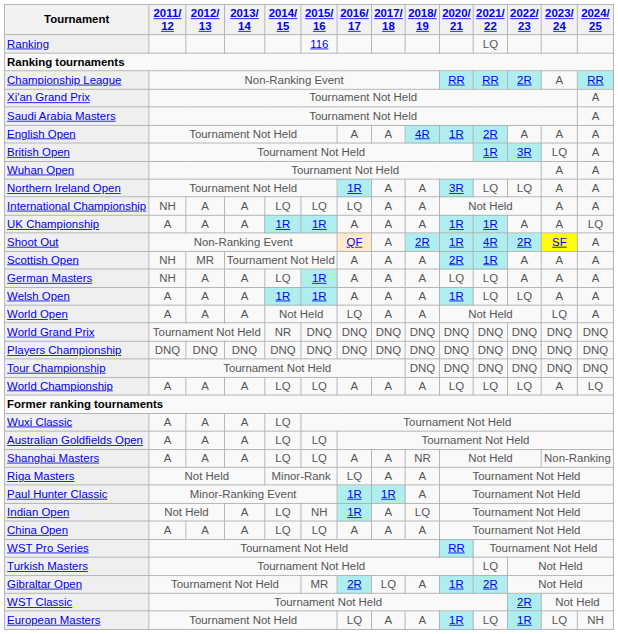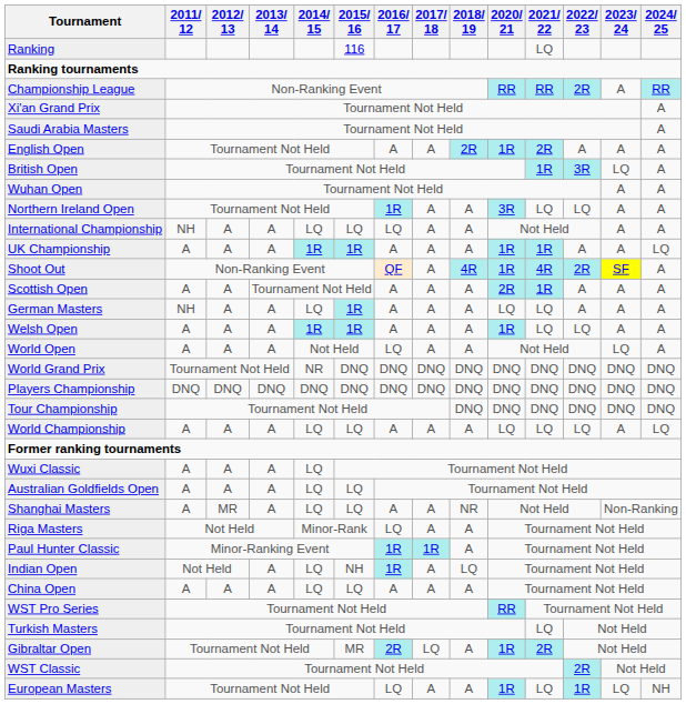 <table class="wikitable"  style="font-size:85%;">
 <tr>
 <th>Tournament</th>
 <th><a href='#'>2011/<br>12</a></th>
 <th><a href='#'>2012/<br>13</a></th>
 <th><a href='#'>2013/<br>14</a></th>
 <th><a href='#'>2014/<br>15</a></th>
 <th><a href='#'>2015/<br>16</a></th>
 <th><a href='#'>2016/<br>17</a></th>
 <th><a href='#'>2017/<br>18</a></th>
 <th><a href='#'>2018/<br>19</a></th>
 <th><a href='#'>2020/<br>21</a></th>
 <th><a href='#'>2021/<br>22</a></th>
 <th><a href='#'>2022/<br>23</a></th>
 <th><a href='#'>2023/<br>24</a></th>
 <th><a href='#'>2024/<br>25</a></th>
 </tr>
 <tr>
 <td style="background:#EFEFEF;"><a href='#'>Ranking</a></td>
 <td align="center"></td>
 <td align="center"></td>
 <td align="center"></td>
 <td align="center"></td>
 <td align="center"><a href='#'>116</a></td>
 <td align="center"></td>
 <td align="center"></td>
 <td align="center"></td>
 <td align="center"></td>
 <td align="center" style="color:#555555;">LQ</td>
 <td align="center"></td>
 <td align="center"></td>
 <td align="center"></td>
 </tr>
 <tr>
 <td colspan="21"><strong>Ranking tournaments</strong></td>
 </tr>
 <tr>
 <td style="background:#EFEFEF;"><a href='#'>Championship League</a></td>
 <td align="center" colspan="8" style="color:#555555;">Non-Ranking Event</td>
 <td align="center" style="background:#afeeee;"><a href='#'>RR</a></td>
 <td align="center" style="background:#afeeee;"><a href='#'>RR</a></td>
 <td align="center" style="background:#afeeee;"><a href='#'>2R</a></td>
 <td align="center" style="color:#555555;">A</td>
 <td align="center" style="background:#afeeee;"><a href='#'>RR</a></td>
 </tr>
 <tr>
 <td style="background:#EFEFEF;"><a href='#'>Xi'an Grand Prix</a></td>
 <td align="center" colspan="12" style="color:#555555;">Tournament Not Held</td>
 <td align="center" style="color:#555555;">A</td>
 </tr>
 <tr>
 <td style="background:#EFEFEF;"><a href='#'>Saudi Arabia Masters</a></td>
 <td align="center" colspan="12" style="color:#555555;">Tournament Not Held</td>
 <td align="center" style="color:#555555;">A</td>
 </tr>
 <tr>
 <td style="background:#EFEFEF;"><a href='#'>English Open</a></td>
 <td align="center" colspan="5" style="color:#555555;">Tournament Not Held</td>
 <td align="center" style="color:#555555;">A</td>
 <td align="center" style="color:#555555;">A</td>
-<td align="center" style="background:#afeeee;"><a href='#'>4R</a></td>
+<td align="center" style="background:#afeeee;"><a href='#'>2R</a></td>
 <td align="center" style="background:#afeeee;"><a href='#'>1R</a></td>
 <td align="center" style="background:#afeeee;"><a href='#'>2R</a></td>
 <td align="center" style="color:#555555;">A</td>
 <td align="center" style="color:#555555;">A</td>
 <td align="center" style="color:#555555;">A</td>
 </tr>
 <tr>
 <td style="background:#EFEFEF;"><a href='#'>British Open</a></td>
 <td align="center" colspan="9" style="color:#555555;">Tournament Not Held</td>
 <td align="center" style="background:#afeeee;"><a href='#'>1R</a></td>
 <td align="center" style="background:#afeeee;"><a href='#'>3R</a></td>
 <td align="center" style="color:#555555;">LQ</td>
 <td align="center" style="color:#555555;">A</td>
 </tr>
 <tr>
 <td style="background:#EFEFEF;"><a href='#'>Wuhan Open</a></td>
 <td align="center" colspan="11" style="color:#555555;">Tournament Not Held</td>
 <td align="center" style="color:#555555;">A</td>
 <td align="center" style="color:#555555;">A</td>
 </tr>
 <tr>
 <td style="background:#EFEFEF;"><a href='#'>Northern Ireland Open</a></td>
 <td align="center" colspan="5" style="color:#555555;">Tournament Not Held</td>
 <td align="center" style="background:#afeeee;"><a href='#'>1R</a></td>
 <td align="center" style="color:#555555;">A</td>
 <td align="center" style="color:#555555;">A</td>
 <td align="center" style="background:#afeeee;"><a href='#'>3R</a></td>
 <td align="center" style="color:#555555;">LQ</td>
 <td align="center" style="color:#555555;">LQ</td>
 <td align="center" style="color:#555555;">A</td>
 <td align="center" style="color:#555555;">A</td>
 </tr>
 <tr>
 <td style="background:#EFEFEF;"><a href='#'>International Championship</a></td>
 <td align="center" style="color:#555555;">NH</td>
 <td align="center" style="color:#555555;">A</td>
 <td align="center" style="color:#555555;">A</td>
 <td align="center" style="color:#555555;">LQ</td>
 <td align="center" style="color:#555555;">LQ</td>
 <td align="center" style="color:#555555;">LQ</td>
 <td align="center" style="color:#555555;">A</td>
 <td align="center" style="color:#555555;">A</td>
 <td align="center" colspan="3" style="color:#555555;">Not Held</td>
 <td align="center" style="color:#555555;">A</td>
 <td align="center" style="color:#555555;">A</td>
 </tr>
 <tr>
 <td style="background:#EFEFEF;"><a href='#'>UK Championship</a></td>
 <td align="center" style="color:#555555;">A</td>
 <td align="center" style="color:#555555;">A</td>
 <td align="center" style="color:#555555;">A</td>
 <td align="center" style="background:#afeeee;"><a href='#'>1R</a></td>
 <td align="center" style="background:#afeeee;"><a href='#'>1R</a></td>
 <td align="center" style="color:#555555;">A</td>
 <td align="center" style="color:#555555;">A</td>
 <td align="center" style="color:#555555;">A</td>
 <td align="center" style="background:#afeeee;"><a href='#'>1R</a></td>
 <td align="center" style="background:#afeeee;"><a href='#'>1R</a></td>
 <td align="center" style="color:#555555;">A</td>
 <td align="center" style="color:#555555;">A</td>
 <td align="center" style="color:#555555;">LQ</td>
 </tr>
 <tr>
 <td style="background:#EFEFEF;"><a href='#'>Shoot Out</a></td>
 <td align="center" colspan="5" style="color:#555555;">Non-Ranking Event</td>
 <td align="center" style="background:#ffebcd;"><a href='#'>QF</a></td>
 <td align="center" style="color:#555555;">A</td>
-<td align="center" style="background:#afeeee;"><a href='#'>2R</a></td>
+<td align="center" style="background:#afeeee;"><a href='#'>4R</a></td>
 <td align="center" style="background:#afeeee;"><a href='#'>1R</a></td>
 <td align="center" style="background:#afeeee;"><a href='#'>4R</a></td>
 <td align="center" style="background:#afeeee;"><a href='#'>2R</a></td>
 <td align="center" style="background:yellow;"><a href='#'>SF</a></td>
 <td align="center" style="color:#555555;">A</td>
 </tr>
 <tr>
 <td style="background:#EFEFEF;"><a href='#'>Scottish Open</a></td>
-<td align="center" style="color:#555555;">NH</td>
-<td align="center" style="color:#555555;">MR</td>
+<td align="center" style="color:#555555;">A</td>
+<td align="center" style="color:#555555;">A</td>
 <td align="center" colspan="3" style="color:#555555;">Tournament Not Held</td>
 <td align="center" style="color:#555555;">A</td>
 <td align="center" style="color:#555555;">A</td>
 <td align="center" style="color:#555555;">A</td>
 <td align="center" style="background:#afeeee;"><a href='#'>2R</a></td>
 <td align="center" style="background:#afeeee;"><a href='#'>1R</a></td>
 <td align="center" style="color:#555555;">A</td>
 <td align="center" style="color:#555555;">A</td>
 <td align="center" style="color:#555555;">A</td>
 </tr>
 <tr>
 <td style="background:#EFEFEF;"><a href='#'>German Masters</a></td>
 <td align="center" style="color:#555555;">NH</td>
 <td align="center" style="color:#555555;">A</td>
 <td align="center" style="color:#555555;">A</td>
 <td align="center" style="color:#555555;">LQ</td>
 <td align="center" style="background:#afeeee;"><a href='#'>1R</a></td>
 <td align="center" style="color:#555555;">A</td>
 <td align="center" style="color:#555555;">A</td>
 <td align="center" style="color:#555555;">A</td>
 <td align="center" style="color:#555555;">LQ</td>
 <td align="center" style="color:#555555;">LQ</td>
 <td align="center" style="color:#555555;">A</td>
 <td align="center" style="color:#555555;">A</td>
 <td align="center" style="color:#555555;">A</td>
 </tr>
 <tr>
 <td style="background:#EFEFEF;"><a href='#'>Welsh Open</a></td>
 <td align="center" style="color:#555555;">A</td>
 <td align="center" style="color:#555555;">A</td>
 <td align="center" style="color:#555555;">A</td>
 <td align="center" style="background:#afeeee;"><a href='#'>1R</a></td>
 <td align="center" style="background:#afeeee;"><a href='#'>1R</a></td>
 <td align="center" style="color:#555555;">A</td>
 <td align="center" style="color:#555555;">A</td>
 <td align="center" style="color:#555555;">A</td>
 <td align="center" style="background:#afeeee;"><a href='#'>1R</a></td>
 <td align="center" style="color:#555555;">LQ</td>
 <td align="center" style="color:#555555;">LQ</td>
 <td align="center" style="color:#555555;">A</td>
 <td align="center" style="color:#555555;">A</td>
 </tr>
 <tr>
 <td style="background:#EFEFEF;"><a href='#'>World Open</a></td>
 <td align="center" style="color:#555555;">A</td>
 <td align="center" style="color:#555555;">A</td>
 <td align="center" style="color:#555555;">A</td>
 <td align="center" colspan="2" style="color:#555555;">Not Held</td>
 <td align="center" style="color:#555555;">LQ</td>
 <td align="center" style="color:#555555;">A</td>
 <td align="center" style="color:#555555;">A</td>
 <td align="center" colspan="3" style="color:#555555;">Not Held</td>
 <td align="center" style="color:#555555;">LQ</td>
 <td align="center" style="color:#555555;">A</td>
 </tr>
 <tr>
 <td style="background:#EFEFEF;"><a href='#'>World Grand Prix</a></td>
 <td align="center" colspan="3" style="color:#555555;">Tournament Not Held</td>
 <td align="center" style="color:#555555;">NR</td>
 <td align="center" style="color:#555555;">DNQ</td>
 <td align="center" style="color:#555555;">DNQ</td>
 <td align="center" style="color:#555555;">DNQ</td>
 <td align="center" style="color:#555555;">DNQ</td>
 <td align="center" style="color:#555555;">DNQ</td>
 <td align="center" style="color:#555555;">DNQ</td>
 <td align="center" style="color:#555555;">DNQ</td>
 <td align="center" style="color:#555555;">DNQ</td>
 <td align="center" style="color:#555555;">DNQ</td>
 </tr>
 <tr>
 <td style="background:#EFEFEF;"><a href='#'>Players Championship</a></td>
 <td align="center" style="color:#555555;">DNQ</td>
 <td align="center" style="color:#555555;">DNQ</td>
 <td align="center" style="color:#555555;">DNQ</td>
 <td align="center" style="color:#555555;">DNQ</td>
 <td align="center" style="color:#555555;">DNQ</td>
 <td align="center" style="color:#555555;">DNQ</td>
 <td align="center" style="color:#555555;">DNQ</td>
 <td align="center" style="color:#555555;">DNQ</td>
 <td align="center" style="color:#555555;">DNQ</td>
 <td align="center" style="color:#555555;">DNQ</td>
 <td align="center" style="color:#555555;">DNQ</td>
 <td align="center" style="color:#555555;">DNQ</td>
 <td align="center" style="color:#555555;">DNQ</td>
 </tr>
 <tr>
 <td style="background:#EFEFEF;"><a href='#'>Tour Championship</a></td>
 <td align="center" colspan="7" style="color:#555555;">Tournament Not Held</td>
 <td align="center" style="color:#555555;">DNQ</td>
 <td align="center" style="color:#555555;">DNQ</td>
 <td align="center" style="color:#555555;">DNQ</td>
 <td align="center" style="color:#555555;">DNQ</td>
 <td align="center" style="color:#555555;">DNQ</td>
 <td align="center" style="color:#555555;">DNQ</td>
 </tr>
 <tr>
 <td style="background:#EFEFEF;"><a href='#'>World Championship</a></td>
 <td align="center" style="color:#555555;">A</td>
 <td align="center" style="color:#555555;">A</td>
 <td align="center" style="color:#555555;">A</td>
 <td align="center" style="color:#555555;">LQ</td>
 <td align="center" style="color:#555555;">LQ</td>
 <td align="center" style="color:#555555;">A</td>
 <td align="center" style="color:#555555;">A</td>
 <td align="center" style="color:#555555;">A</td>
 <td align="center" style="color:#555555;">LQ</td>
 <td align="center" style="color:#555555;">LQ</td>
 <td align="center" style="color:#555555;">LQ</td>
 <td align="center" style="color:#555555;">A</td>
 <td align="center" style="color:#555555;">LQ</td>
 </tr>
 <tr>
 <td colspan="20"><strong>Former ranking tournaments</strong></td>
 </tr>
 <tr>
 <td style="background:#EFEFEF;"><a href='#'>Wuxi Classic</a></td>
 <td align="center" style="color:#555555;">A</td>
 <td align="center" style="color:#555555;">A</td>
 <td align="center" style="color:#555555;">A</td>
 <td align="center" style="color:#555555;">LQ</td>
 <td align="center" colspan="20" style="color:#555555;">Tournament Not Held</td>
 </tr>
 <tr>
 <td style="background:#EFEFEF;"><a href='#'>Australian Goldfields Open</a></td>
 <td align="center" style="color:#555555;">A</td>
 <td align="center" style="color:#555555;">A</td>
 <td align="center" style="color:#555555;">A</td>
 <td align="center" style="color:#555555;">LQ</td>
 <td align="center" style="color:#555555;">LQ</td>
 <td align="center" colspan="20" style="color:#555555;">Tournament Not Held</td>
 </tr>
 <tr>
 <td style="background:#EFEFEF;"><a href='#'>Shanghai Masters</a></td>
 <td align="center" style="color:#555555;">A</td>
-<td align="center" style="color:#555555;">A</td>
+<td align="center" style="color:#555555;">MR</td>
 <td align="center" style="color:#555555;">A</td>
 <td align="center" style="color:#555555;">LQ</td>
 <td align="center" style="color:#555555;">LQ</td>
 <td align="center" style="color:#555555;">A</td>
 <td align="center" style="color:#555555;">A</td>
 <td align="center" style="color:#555555;">NR</td>
 <td align="center" colspan="3" style="color:#555555;">Not Held</td>
 <td align="center" colspan="2" style="color:#555555;">Non-Ranking</td>
 </tr>
 <tr>
 <td style="background:#EFEFEF;"><a href='#'>Riga Masters</a></td>
 <td align="center" colspan="3" style="color:#555555;">Not Held</td>
 <td align="center" colspan="2" style="color:#555555;">Minor-Rank</td>
 <td align="center" style="color:#555555;">LQ</td>
 <td align="center" style="color:#555555;">A</td>
 <td align="center" style="color:#555555;">A</td>
 <td align="center" colspan="20" style="color:#555555;">Tournament Not Held</td>
 </tr>
 <tr>
 <td style="background:#EFEFEF;"><a href='#'>Paul Hunter Classic</a></td>
 <td align="center" colspan="5" style="color:#555555;">Minor-Ranking Event</td>
 <td align="center" style="background:#afeeee;"><a href='#'>1R</a></td>
 <td align="center" style="background:#afeeee;"><a href='#'>1R</a></td>
 <td align="center" style="color:#555555;">A</td>
 <td align="center" colspan="20" style="color:#555555;">Tournament Not Held</td>
 </tr>
 <tr>
 <td style="background:#EFEFEF;"><a href='#'>Indian Open</a></td>
 <td align="center" colspan="2" style="color:#555555;">Not Held</td>
 <td align="center" style="color:#555555;">A</td>
 <td align="center" style="color:#555555;">LQ</td>
 <td align="center" style="color:#555555;">NH</td>
 <td align="center" style="background:#afeeee;"><a href='#'>1R</a></td>
 <td align="center" style="color:#555555;">A</td>
 <td align="center" style="color:#555555;">LQ</td>
 <td align="center" colspan="20" style="color:#555555;">Tournament Not Held</td>
 </tr>
 <tr>
 <td style="background:#EFEFEF;"><a href='#'>China Open</a></td>
 <td align="center" style="color:#555555;">A</td>
 <td align="center" style="color:#555555;">A</td>
 <td align="center" style="color:#555555;">A</td>
 <td align="center" style="color:#555555;">LQ</td>
 <td align="center" style="color:#555555;">LQ</td>
 <td align="center" style="color:#555555;">A</td>
 <td align="center" style="color:#555555;">A</td>
 <td align="center" style="color:#555555;">A</td>
 <td align="center" colspan="20" style="color:#555555;">Tournament Not Held</td>
 </tr>
 <tr>
 <td style="background:#EFEFEF;"><a href='#'>WST Pro Series</a></td>
 <td align="center" colspan="8" style="color:#555555;">Tournament Not Held</td>
 <td align="center" style="background:#afeeee;"><a href='#'>RR</a></td>
 <td align="center" colspan="20" style="color:#555555;">Tournament Not Held</td>
 </tr>
 <tr>
 <td style="background:#EFEFEF;"><a href='#'>Turkish Masters</a></td>
 <td align="center" colspan="9" style="color:#555555;">Tournament Not Held</td>
 <td align="center" style="color:#555555;">LQ</td>
 <td align="center" colspan="3" style="color:#555555;">Not Held</td>
 </tr>
 <tr>
 <td style="background:#EFEFEF;"><a href='#'>Gibraltar Open</a></td>
 <td align="center" colspan="4" style="color:#555555;">Tournament Not Held</td>
 <td align="center" style="color:#555555;">MR</td>
 <td align="center" style="background:#afeeee;"><a href='#'>2R</a></td>
 <td align="center" style="color:#555555;">LQ</td>
 <td align="center" style="color:#555555;">A</td>
 <td align="center" style="background:#afeeee;"><a href='#'>1R</a></td>
 <td align="center" style="background:#afeeee;"><a href='#'>2R</a></td>
 <td align="center" colspan="3" style="color:#555555;">Not Held</td>
 </tr>
 <tr>
 <td style="background:#EFEFEF;"><a href='#'>WST Classic</a></td>
 <td align="center" colspan="10" style="color:#555555;">Tournament Not Held</td>
 <td align="center" style="background:#afeeee;"><a href='#'>2R</a></td>
 <td align="center" colspan="2" style="color:#555555;">Not Held</td>
 </tr>
 <tr>
 <td style="background:#EFEFEF;"><a href='#'>European Masters</a></td>
 <td align="center" colspan="5" style="color:#555555;">Tournament Not Held</td>
 <td align="center" style="color:#555555;">LQ</td>
 <td align="center" style="color:#555555;">A</td>
 <td align="center" style="color:#555555;">A</td>
 <td align="center" style="background:#afeeee;"><a href='#'>1R</a></td>
 <td align="center" style="color:#555555;">LQ</td>
 <td align="center" style="background:#afeeee;"><a href='#'>1R</a></td>
 <td align="center" style="color:#555555;">LQ</td>
 <td align="center" style="color:#555555;">NH</td>
 </tr>
 </table>
